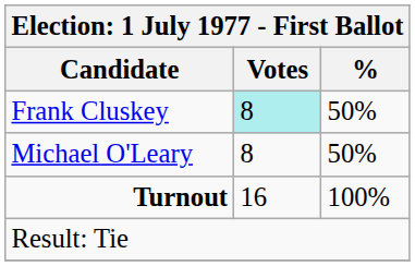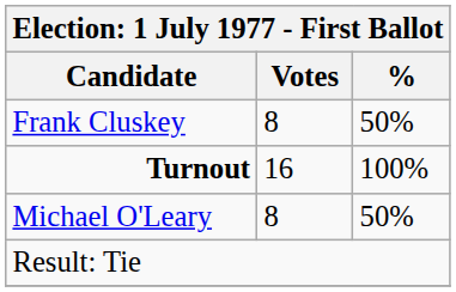 <table class="wikitable">
 <tr>
 <th colspan=3>Election: 1 July 1977 - First Ballot</th>
 </tr>
 <tr>
 <th>Candidate</th>
 <th>Votes</th>
 <th>%</th>
 </tr>
 <tr>
 <td><a href='#'>Frank Cluskey</a></td>
-<td style="background: paleturquoise;">8</td>
-<td>50%</td>
-</tr>
-<tr>
-<td><a href='#'>Michael O'Leary</a></td>
 <td>8</td>
 <td>50%</td>
 </tr>
 <tr>
 <td align="right"><strong>Turnout</strong></td>
 <td>16</td>
 <td>100%</td>
 </tr>
 <tr>
+<td><a href='#'>Michael O'Leary</a></td>
+<td>8</td>
+<td>50%</td>
+</tr>
+<tr>
 <td colspan=3>Result: Tie</td>
 </tr>
 <tr>
 </tr>
 </table>
